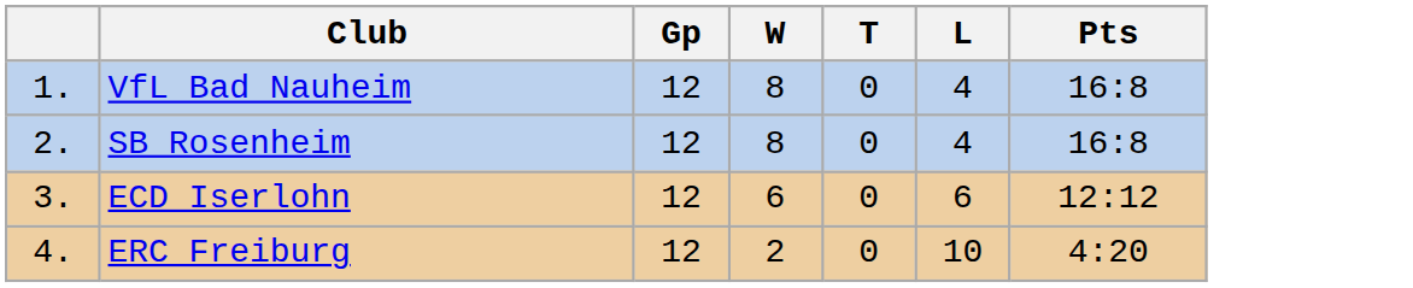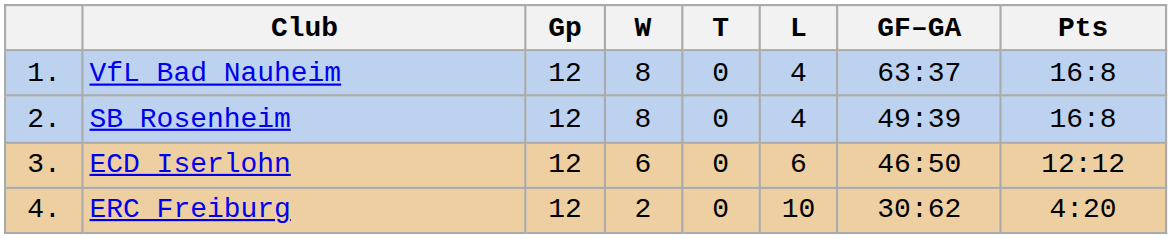 <table class="wikitable">
 <tr>
 <th width="30"></th>
 <th width="200">Club</th>
 <th width="30">Gp</th>
 <th width="30">W</th>
 <th width="30">T</th>
 <th width="30">L</th>
+<th width="70">GF–GA</th>
 <th width="70">Pts</th>
 </tr>
 <tr bgcolor="#BCD2EE" align="center">
 <td>1.</td>
 <td align="left"><a href='#'>VfL Bad Nauheim</a></td>
 <td>12</td>
 <td>8</td>
 <td>0</td>
 <td>4</td>
+<td>63:37</td>
 <td>16:8</td>
 </tr>
 <tr bgcolor=#BCD2EE align="center">
 <td>2.</td>
 <td align="left"><a href='#'>SB Rosenheim</a></td>
 <td>12</td>
 <td>8</td>
 <td>0</td>
 <td>4</td>
+<td>49:39</td>
 <td>16:8</td>
 </tr>
 <tr bgcolor=#EECFA1 align="center">
 <td>3.</td>
 <td align="left"><a href='#'>ECD Iserlohn</a></td>
 <td>12</td>
 <td>6</td>
 <td>0</td>
 <td>6</td>
+<td>46:50</td>
 <td>12:12</td>
 </tr>
 <tr bgcolor=#EECFA1 align="center">
 <td>4.</td>
 <td align="left"><a href='#'>ERC Freiburg</a></td>
 <td>12</td>
 <td>2</td>
 <td>0</td>
 <td>10</td>
+<td>30:62</td>
 <td>4:20</td>
 </tr>
 </table>
